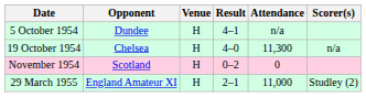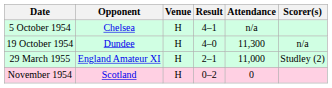 <table class="wikitable sortable" style="text-align:center;">
 <tr>
 <th>Date</th>
 <th>Opponent</th>
 <th>Venue</th>
 <th>Result</th>
 <th>Attendance</th>
 <th>Scorer(s)</th>
 </tr>
 <tr style="background:#d0ffe3;">
 <td>5 October 1954</td>
-<td><a href='#'>Dundee</a></td>
+<td><a href='#'>Chelsea</a></td>
 <td>H</td>
 <td>4–1</td>
 <td>n/a</td>
 <td></td>
 </tr>
 <tr style="background:#d0ffe3;">
 <td>19 October 1954</td>
-<td><a href='#'>Chelsea</a></td>
+<td><a href='#'>Dundee</a></td>
 <td>H</td>
 <td>4–0</td>
 <td>11,300</td>
 <td>n/a</td>
+</tr>
+<tr style="background:#d0ffe3;">
+<td>29 March 1955</td>
+<td><a href='#'>England Amateur XI</a></td>
+<td>H</td>
+<td>2–1</td>
+<td>11,000</td>
+<td>Studley (2)</td>
 </tr>
 <tr style="background:#ffd0e3;">
 <td>November 1954</td>
 <td><a href='#'>Scotland</a></td>
 <td>H</td>
 <td>0–2</td>
 <td>0</td>
 <td></td>
 </tr>
-<tr style="background:#d0ffe3;">
-<td>29 March 1955</td>
-<td><a href='#'>England Amateur XI</a></td>
-<td>H</td>
-<td>2–1</td>
-<td>11,000</td>
-<td>Studley (2)</td>
-</tr>
 </table>
